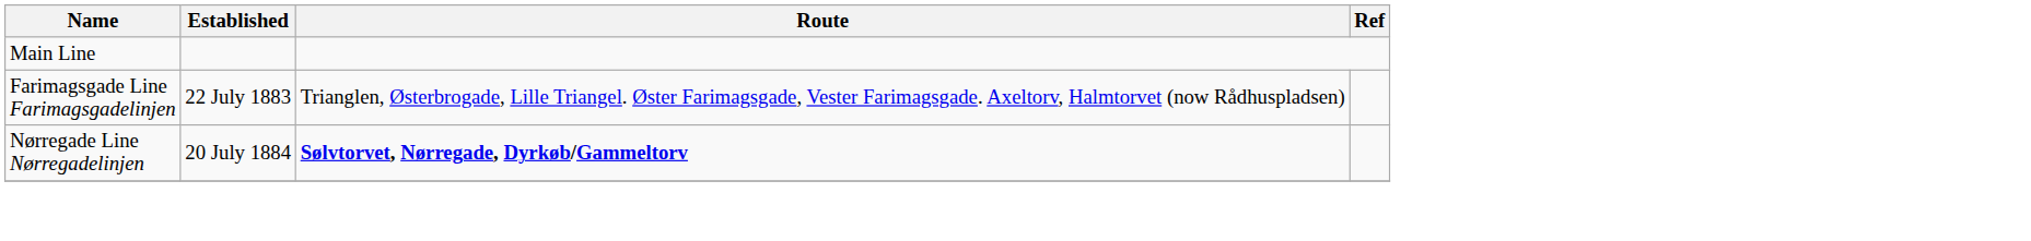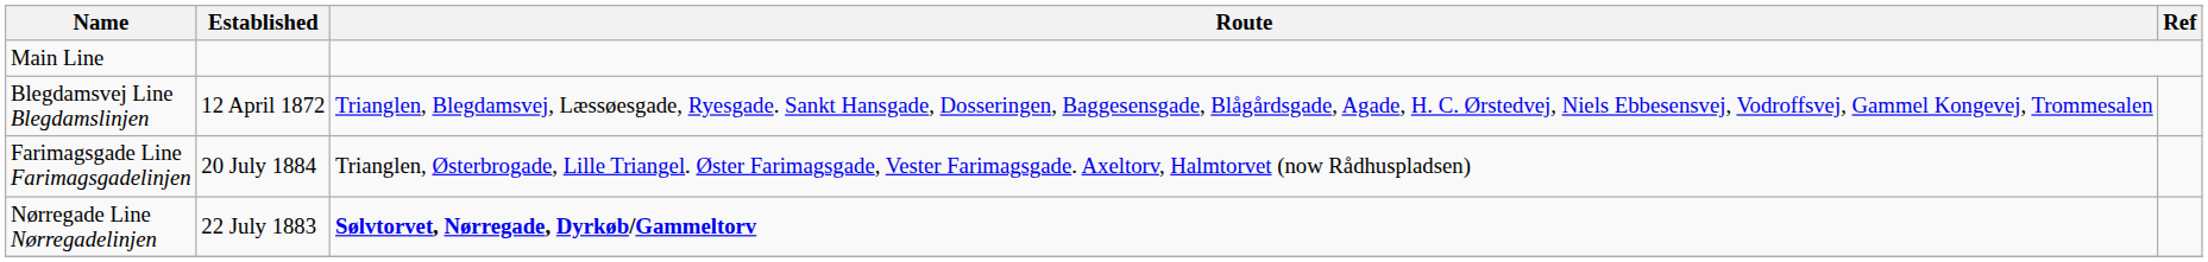 <table class="wikitable sortable">
 <tr>
 <th>Name</th>
 <th>Established</th>
 <th>Route</th>
 <th>Ref</th>
 </tr>
 <tr>
 <td>Main Line</td>
 <td></td>
 </tr>
 <tr>
+<td>Blegdamsvej Line <br><em>Blegdamslinjen</em></td>
+<td>12 April 1872</td>
+<td><a href='#'>Trianglen</a>, <a href='#'>Blegdamsvej</a>, Læssøesgade, <a href='#'>Ryesgade</a>. <a href='#'>Sankt Hansgade</a>, <a href='#'>Dosseringen</a>, <a href='#'>Baggesensgade</a>, <a href='#'>Blågårdsgade</a>, <a href='#'>Agade</a>, <a href='#'>H. C. Ørstedvej</a>, <a href='#'>Niels Ebbesensvej</a>, <a href='#'>Vodroffsvej</a>, <a href='#'>Gammel Kongevej</a>, <a href='#'>Trommesalen</a></td>
+<td></td>
+</tr>
+<tr>
 <td>Farimagsgade Line <br> <em>Farimagsgadelinjen</em></td>
-<td>22 July  1883</td>
+<td>20 July  1884</td>
 <td>Trianglen, <a href='#'>Østerbrogade</a>, <a href='#'>Lille Triangel</a>. <a href='#'>Øster Farimagsgade</a>, <a href='#'>Vester Farimagsgade</a>. <a href='#'>Axeltorv</a>, <a href='#'>Halmtorvet</a> (now Rådhuspladsen)</td>
 <td></td>
 </tr>
 <tr>
 <td>Nørregade Line <br> <em>Nørregadelinjen</em></td>
-<td>20 July  1884</td>
+<td>22 July  1883</td>
 <td><strong><a href='#'>Sølvtorvet</a>, <a href='#'>Nørregade</a>, <a href='#'>Dyrkøb</a>/<a href='#'>Gammeltorv</a></strong></td>
 <td></td>
 </tr>
 <tr>
 </tr>
 </table>
